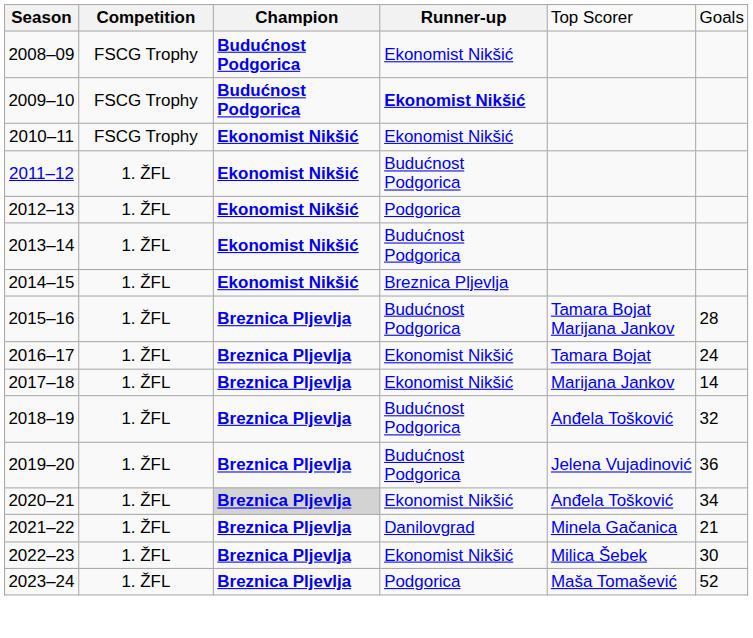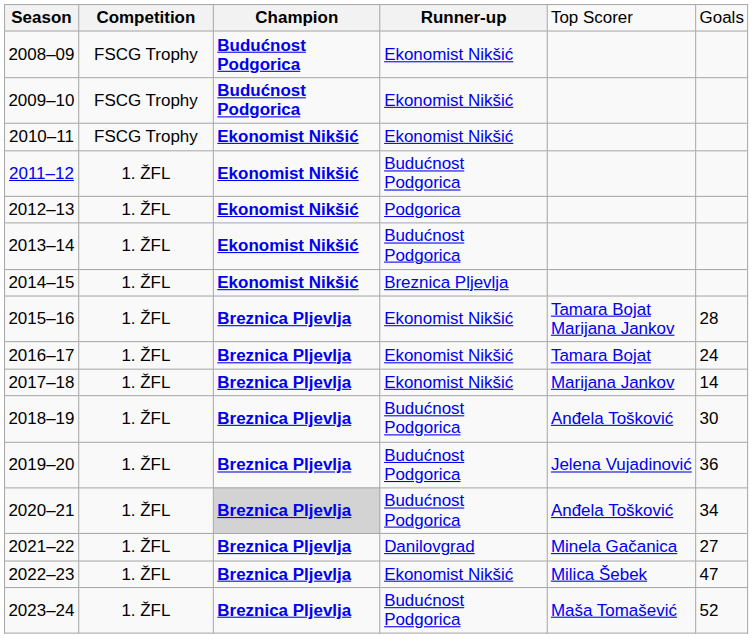 <table class="wikitable">
 <tr>
 <th>Season</th>
 <th style="width:120px;">Competition</th>
 <th style="width:150px;">Champion</th>
 <th style="width:150px;">Runner-up</th>
 <td>Top Scorer</td>
 <td>Goals</td>
 </tr>
 <tr>
 <td style="text-align:center;">2008–09</td>
 <td style="text-align:center;">FSCG Trophy</td>
 <td><strong><a href='#'>Budućnost Podgorica</a></strong></td>
 <td><a href='#'>Ekonomist Nikšić</a></td>
 <td></td>
 <td></td>
 </tr>
 <tr>
 <td style="text-align:center;">2009–10</td>
 <td style="text-align:center;">FSCG Trophy</td>
 <td><strong><a href='#'>Budućnost Podgorica</a></strong></td>
-<td><strong><a href='#'>Ekonomist Nikšić</a></strong></td>
+<td><a href='#'>Ekonomist Nikšić</a></td>
 <td></td>
 <td></td>
 </tr>
 <tr>
 <td style="text-align:center;">2010–11</td>
 <td style="text-align:center;">FSCG Trophy</td>
 <td><strong><a href='#'>Ekonomist Nikšić</a></strong></td>
 <td><a href='#'>Ekonomist Nikšić</a></td>
 <td></td>
 <td></td>
 </tr>
 <tr>
 <td style="text-align:center;"><a href='#'>2011–12</a></td>
 <td style="text-align:center;">1. ŽFL</td>
 <td><strong><a href='#'>Ekonomist Nikšić</a></strong></td>
 <td><a href='#'>Budućnost Podgorica</a></td>
 <td></td>
 <td></td>
 </tr>
 <tr>
 <td style="text-align:center;">2012–13</td>
 <td style="text-align:center;">1. ŽFL</td>
 <td><strong><a href='#'>Ekonomist Nikšić</a></strong></td>
 <td><a href='#'>Podgorica</a></td>
 <td></td>
 <td></td>
 </tr>
 <tr>
 <td style="text-align:center;">2013–14</td>
 <td style="text-align:center;">1. ŽFL</td>
 <td><strong><a href='#'>Ekonomist Nikšić</a></strong></td>
 <td><a href='#'>Budućnost Podgorica</a></td>
 <td></td>
 <td></td>
 </tr>
 <tr>
 <td style="text-align:center;">2014–15</td>
 <td style="text-align:center;">1. ŽFL</td>
 <td><strong><a href='#'>Ekonomist Nikšić</a></strong></td>
 <td><a href='#'>Breznica Pljevlja</a></td>
 <td></td>
 <td></td>
 </tr>
 <tr>
 <td style="text-align:center;">2015–16</td>
 <td style="text-align:center;">1. ŽFL</td>
 <td><strong><a href='#'>Breznica Pljevlja</a></strong></td>
-<td><a href='#'>Budućnost Podgorica</a></td>
+<td><a href='#'>Ekonomist Nikšić</a></td>
 <td><a href='#'>Tamara Bojat</a><br> <a href='#'>Marijana Jankov</a></td>
 <td>28</td>
 </tr>
 <tr>
 <td style="text-align:center;">2016–17</td>
 <td style="text-align:center;">1. ŽFL</td>
 <td><strong><a href='#'>Breznica Pljevlja</a></strong></td>
 <td><a href='#'>Ekonomist Nikšić</a></td>
 <td><a href='#'>Tamara Bojat</a></td>
 <td>24</td>
 </tr>
 <tr>
 <td style="text-align:center;">2017–18</td>
 <td style="text-align:center;">1. ŽFL</td>
 <td><strong><a href='#'>Breznica Pljevlja</a></strong></td>
 <td><a href='#'>Ekonomist Nikšić</a></td>
 <td><a href='#'>Marijana Jankov</a></td>
 <td>14</td>
 </tr>
 <tr>
 <td style="text-align:center;">2018–19</td>
 <td style="text-align:center;">1. ŽFL</td>
 <td><strong><a href='#'>Breznica Pljevlja</a></strong></td>
 <td><a href='#'>Budućnost Podgorica</a></td>
 <td><a href='#'>Anđela Tošković</a></td>
-<td>32</td>
+<td>30</td>
 </tr>
 <tr>
 <td style="text-align:center;">2019–20</td>
 <td style="text-align:center;">1. ŽFL</td>
 <td><strong><a href='#'>Breznica Pljevlja</a></strong></td>
 <td><a href='#'>Budućnost Podgorica</a></td>
 <td><a href='#'>Jelena Vujadinović</a></td>
 <td>36</td>
 </tr>
 <tr>
 <td style="text-align:center;">2020–21</td>
 <td style="text-align:center;">1. ŽFL</td>
 <td style="background: lightgrey;"><strong><a href='#'>Breznica Pljevlja</a></strong></td>
-<td><a href='#'>Ekonomist Nikšić</a></td>
+<td><a href='#'>Budućnost Podgorica</a></td>
 <td><a href='#'>Anđela Tošković</a></td>
 <td>34</td>
 </tr>
 <tr>
 <td style="text-align:center;">2021–22</td>
 <td style="text-align:center;">1. ŽFL</td>
 <td><strong><a href='#'>Breznica Pljevlja</a></strong></td>
 <td><a href='#'>Danilovgrad</a></td>
 <td><a href='#'>Minela Gačanica</a></td>
-<td>21</td>
+<td>27</td>
 </tr>
 <tr>
 <td style="text-align:center;">2022–23</td>
 <td style="text-align:center;">1. ŽFL</td>
 <td><strong><a href='#'>Breznica Pljevlja</a></strong></td>
 <td><a href='#'>Ekonomist Nikšić</a></td>
 <td><a href='#'>Milica Šebek</a></td>
-<td>30</td>
+<td>47</td>
 </tr>
 <tr>
 <td style="text-align:center;">2023–24</td>
 <td style="text-align:center;">1. ŽFL</td>
 <td><strong><a href='#'>Breznica Pljevlja</a></strong></td>
-<td><a href='#'>Podgorica</a></td>
+<td><a href='#'>Budućnost Podgorica</a></td>
 <td><a href='#'>Maša Tomašević</a></td>
 <td>52</td>
 </tr>
 </table>
